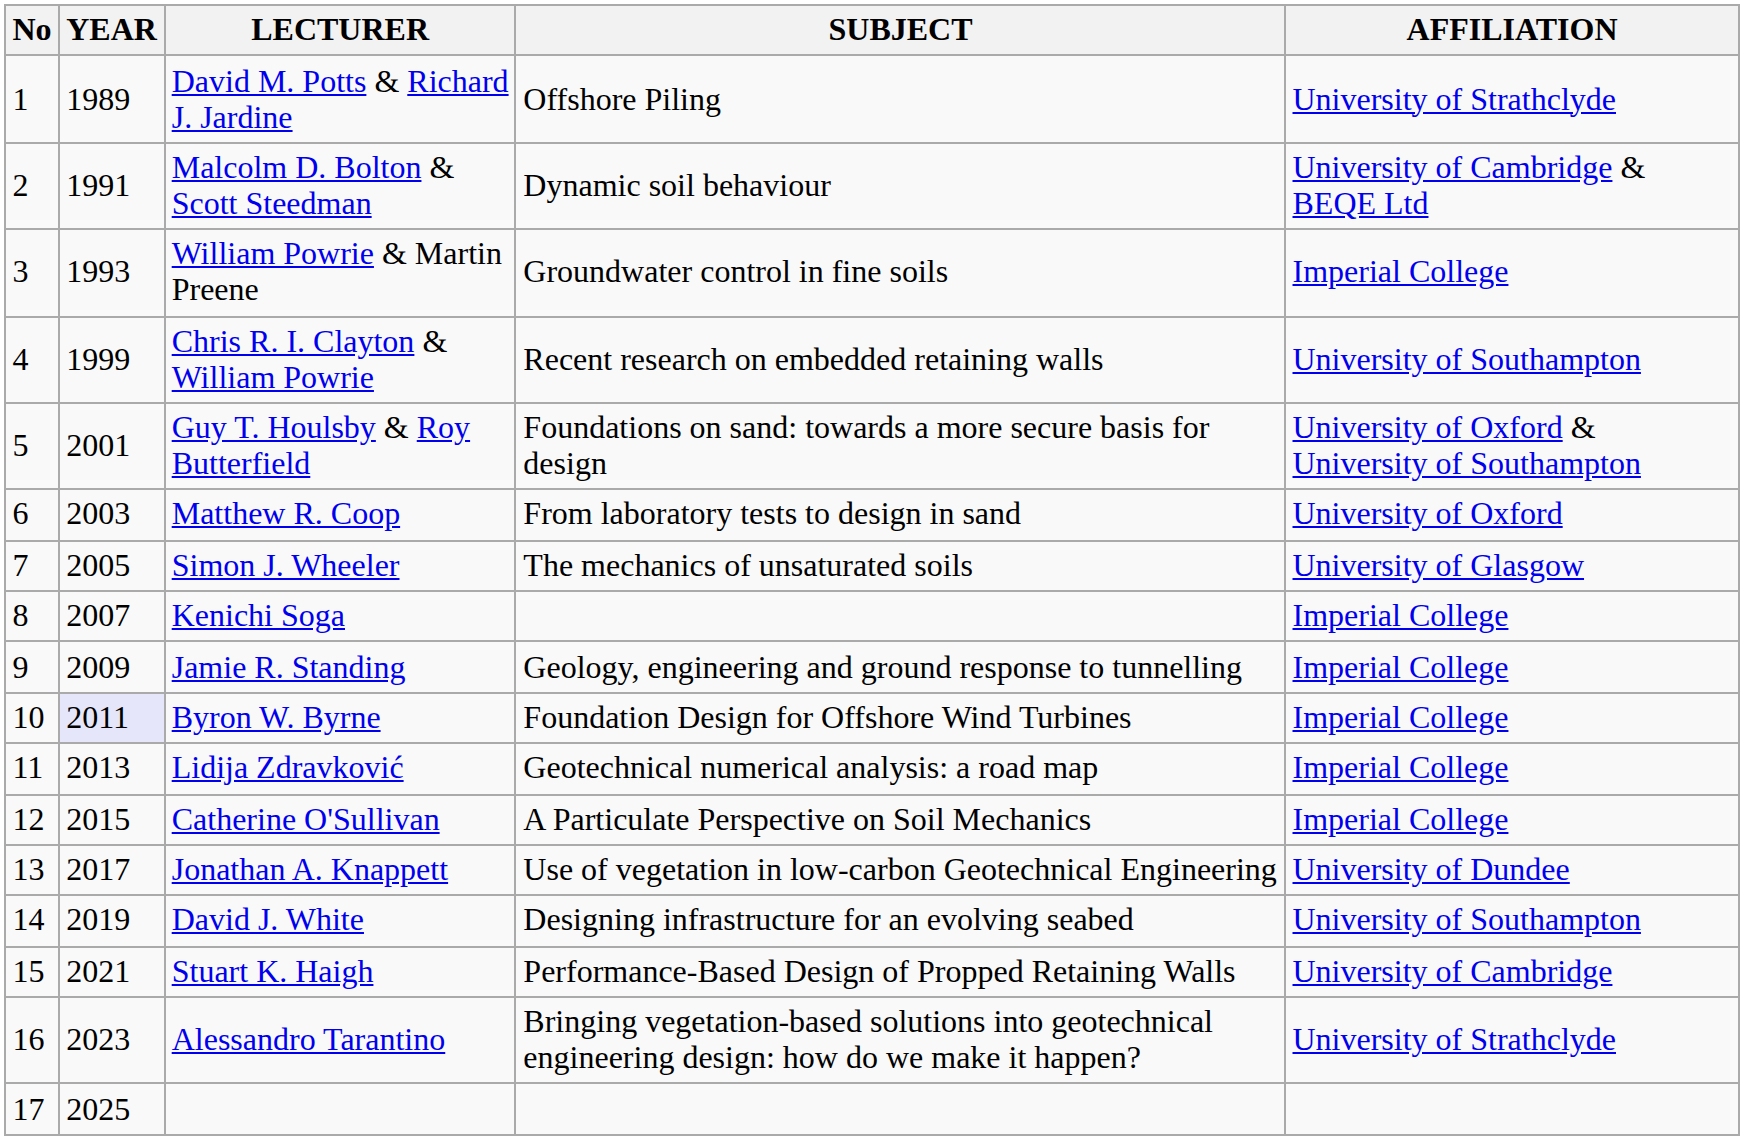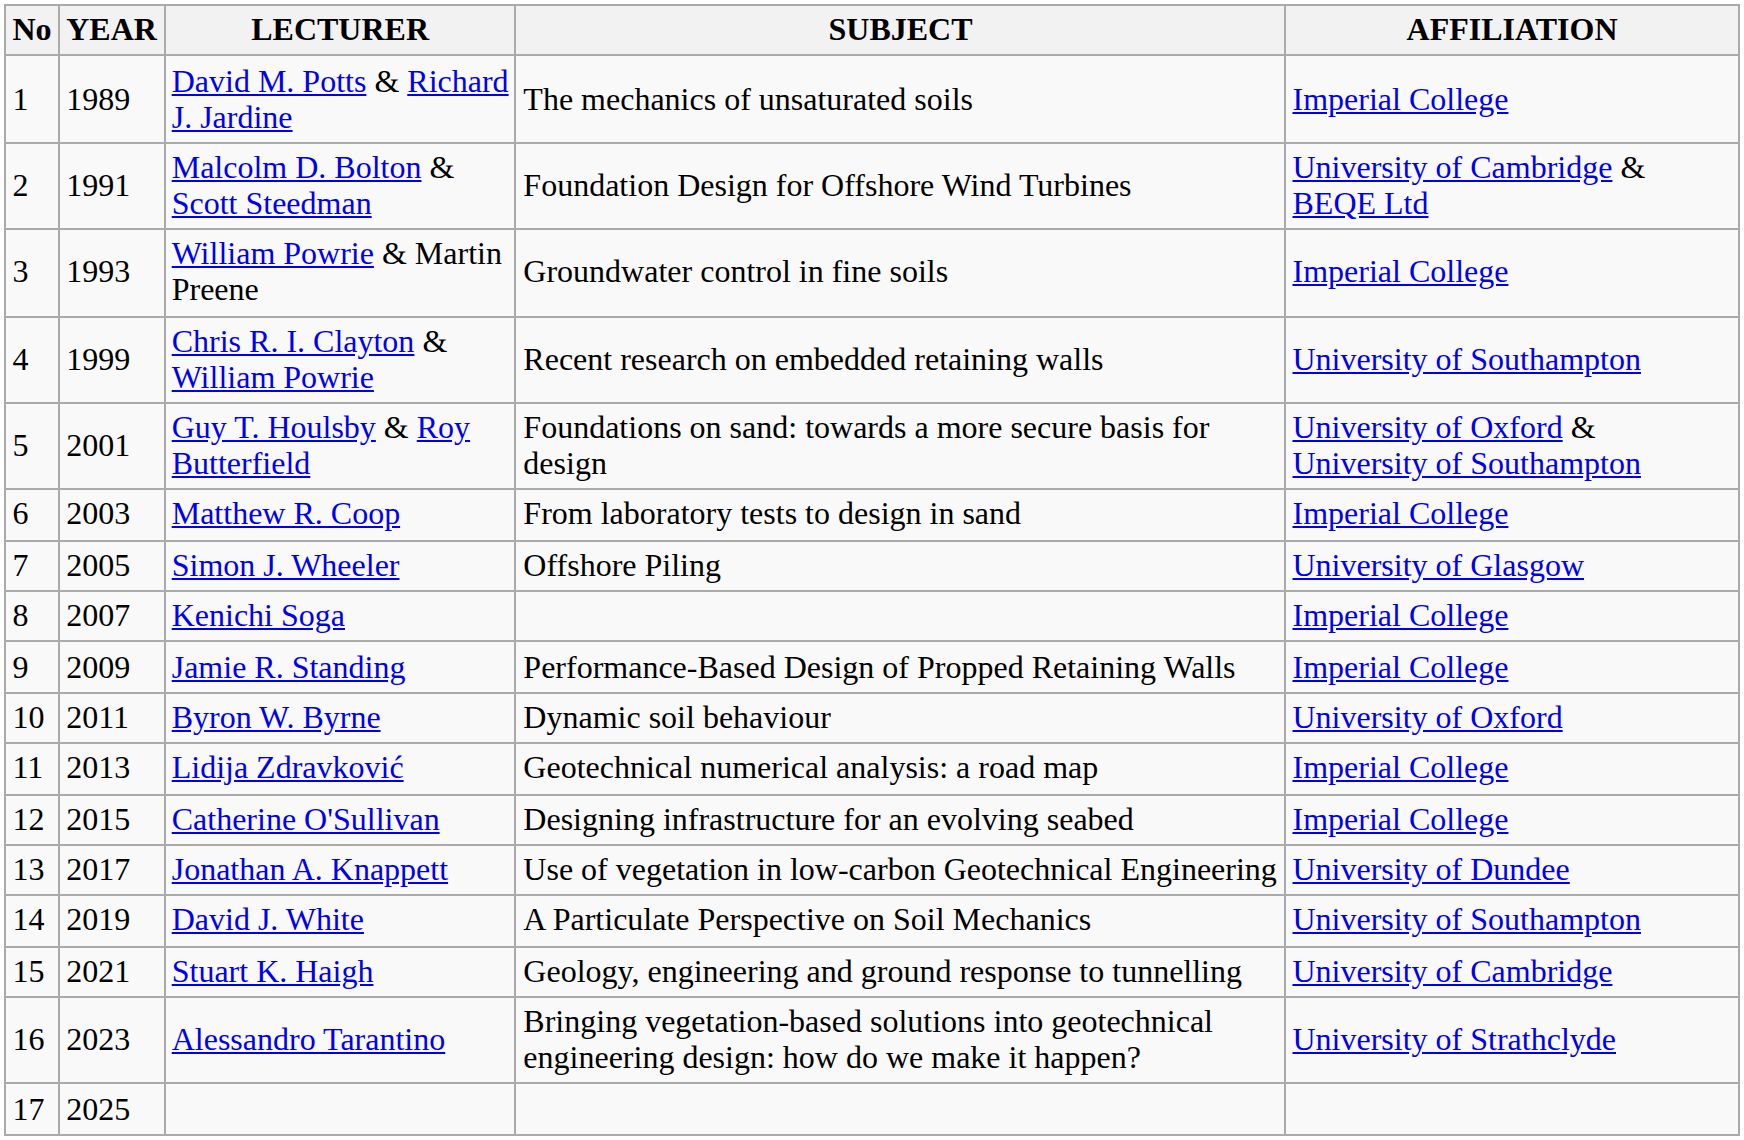 <table class="wikitable">
 <tr>
 <th>No</th>
 <th>YEAR</th>
 <th>LECTURER</th>
 <th>SUBJECT</th>
 <th>AFFILIATION</th>
 </tr>
 <tr>
 <td>1</td>
 <td>1989</td>
 <td><a href='#'>David M. Potts</a> & <a href='#'>Richard J. Jardine</a></td>
-<td>Offshore Piling</td>
-<td><a href='#'>University of Strathclyde</a></td>
+<td>The mechanics of unsaturated soils</td>
+<td><a href='#'>Imperial College</a></td>
 </tr>
 <tr>
 <td>2</td>
 <td>1991</td>
 <td><a href='#'>Malcolm D. Bolton</a> & <a href='#'>Scott Steedman</a></td>
-<td>Dynamic soil behaviour</td>
+<td>Foundation Design for Offshore Wind Turbines</td>
 <td><a href='#'>University of Cambridge</a> & <a href='#'>BEQE Ltd</a></td>
 </tr>
 <tr>
 <td>3</td>
 <td>1993</td>
 <td><a href='#'>William Powrie</a> & Martin Preene</td>
 <td>Groundwater control in fine soils</td>
 <td><a href='#'>Imperial College</a></td>
 </tr>
 <tr>
 <td>4</td>
 <td>1999</td>
 <td><a href='#'>Chris R. I. Clayton</a> & <a href='#'>William Powrie</a></td>
 <td>Recent research on embedded retaining walls</td>
 <td><a href='#'>University of Southampton</a></td>
 </tr>
 <tr>
 <td>5</td>
 <td>2001</td>
 <td><a href='#'>Guy T. Houlsby</a> & <a href='#'>Roy Butterfield</a></td>
 <td>Foundations on sand: towards a more secure basis for design</td>
 <td><a href='#'>University of Oxford</a> & <a href='#'>University of Southampton</a></td>
 </tr>
 <tr>
 <td>6</td>
 <td>2003</td>
 <td><a href='#'>Matthew R. Coop</a></td>
 <td>From laboratory tests to design in sand</td>
-<td><a href='#'>University of Oxford</a></td>
+<td><a href='#'>Imperial College</a></td>
 </tr>
 <tr>
 <td>7</td>
 <td>2005</td>
 <td><a href='#'>Simon J. Wheeler</a></td>
-<td>The mechanics of unsaturated soils</td>
+<td>Offshore Piling</td>
 <td><a href='#'>University of Glasgow</a></td>
 </tr>
 <tr>
 <td>8</td>
 <td>2007</td>
 <td><a href='#'>Kenichi Soga</a></td>
 <td></td>
 <td><a href='#'>Imperial College</a></td>
 </tr>
 <tr>
 <td>9</td>
 <td>2009</td>
 <td><a href='#'>Jamie R. Standing</a></td>
-<td>Geology, engineering and ground response to tunnelling</td>
+<td>Performance-Based Design of Propped Retaining Walls </td>
 <td><a href='#'>Imperial College</a></td>
 </tr>
 <tr>
 <td>10</td>
-<td style="background: lavender;">2011</td>
+<td>2011</td>
 <td><a href='#'>Byron W. Byrne</a></td>
-<td>Foundation Design for Offshore Wind Turbines</td>
-<td><a href='#'>Imperial College</a></td>
+<td>Dynamic soil behaviour</td>
+<td><a href='#'>University of Oxford</a></td>
 </tr>
 <tr>
 <td>11</td>
 <td>2013</td>
 <td><a href='#'>Lidija Zdravković</a></td>
 <td>Geotechnical numerical analysis: a road map</td>
 <td><a href='#'>Imperial College</a></td>
 </tr>
 <tr>
 <td>12</td>
 <td>2015</td>
 <td><a href='#'>Catherine O'Sullivan</a></td>
-<td>A Particulate Perspective on Soil Mechanics </td>
+<td>Designing infrastructure for an evolving seabed </td>
 <td><a href='#'>Imperial College</a></td>
 </tr>
 <tr>
 <td>13</td>
 <td>2017</td>
 <td><a href='#'>Jonathan A. Knappett</a></td>
 <td>Use of vegetation in low-carbon Geotechnical Engineering </td>
 <td><a href='#'>University of Dundee</a></td>
 </tr>
 <tr>
 <td>14</td>
 <td>2019</td>
 <td><a href='#'>David J. White</a></td>
-<td>Designing infrastructure for an evolving seabed </td>
+<td>A Particulate Perspective on Soil Mechanics </td>
 <td><a href='#'>University of Southampton</a></td>
 </tr>
 <tr>
 <td>15</td>
 <td>2021</td>
 <td><a href='#'>Stuart K. Haigh</a></td>
-<td>Performance-Based Design of Propped Retaining Walls </td>
+<td>Geology, engineering and ground response to tunnelling</td>
 <td><a href='#'>University of Cambridge</a></td>
 </tr>
 <tr>
 <td>16</td>
 <td>2023</td>
 <td><a href='#'>Alessandro Tarantino</a></td>
 <td>Bringing vegetation-based solutions into geotechnical engineering design: how do we make it happen? </td>
 <td><a href='#'>University of Strathclyde</a></td>
 </tr>
 <tr>
 <td>17</td>
 <td>2025</td>
 <td></td>
 <td></td>
 <td></td>
 </tr>
 </table>
